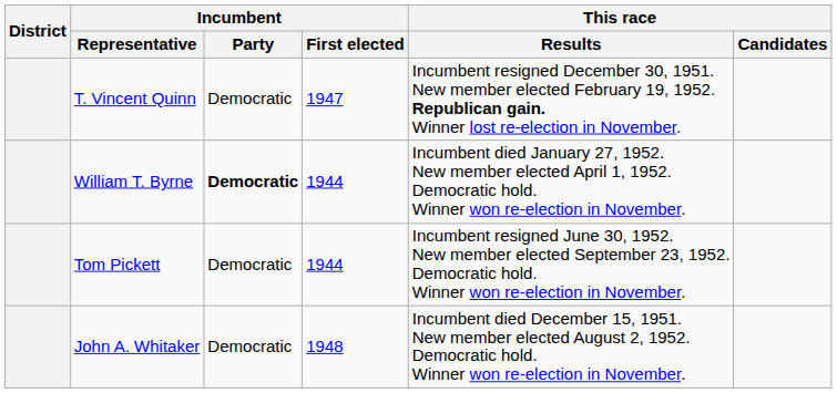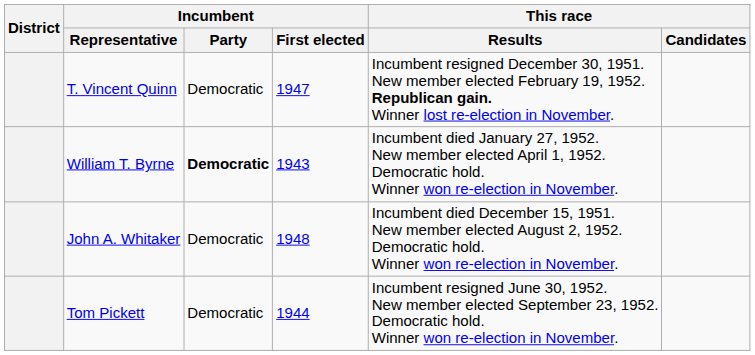 <table class=wikitable>
 <tr>
 <th rowspan=2>District</th>
 <th colspan=3>Incumbent</th>
 <th colspan=2>This race</th>
 </tr>
 <tr>
 <th>Representative</th>
 <th>Party</th>
 <th>First elected</th>
 <th>Results</th>
 <th>Candidates</th>
 </tr>
 <tr>
 <th></th>
 <td><a href='#'>T. Vincent Quinn</a></td>
 <td>Democratic</td>
 <td><a href='#'>1947</a></td>
 <td>Incumbent resigned December 30, 1951.<br>New member elected February 19, 1952.<br><strong>Republican gain.</strong><br>Winner <a href='#'>lost re-election in November</a>.</td>
 <td nowrap></td>
 </tr>
 <tr>
 <th></th>
 <td><a href='#'>William T. Byrne</a></td>
 <td><strong>Democratic</strong></td>
-<td><a href='#'>1944</a></td>
+<td><a href='#'>1943</a></td>
 <td>Incumbent died January 27, 1952.<br>New member elected April 1, 1952.<br>Democratic hold.<br>Winner <a href='#'>won re-election in November</a>.</td>
+<td nowrap></td>
+</tr>
+<tr>
+<th></th>
+<td><a href='#'>John A. Whitaker</a></td>
+<td>Democratic</td>
+<td><a href='#'>1948 </a></td>
+<td>Incumbent died December 15, 1951.<br>New member elected August 2, 1952.<br>Democratic hold.<br>Winner <a href='#'>won re-election in November</a>.</td>
 <td nowrap></td>
 </tr>
 <tr>
 <th></th>
 <td><a href='#'>Tom Pickett</a></td>
 <td>Democratic</td>
 <td><a href='#'>1944</a></td>
 <td>Incumbent resigned June 30, 1952.<br>New member elected September 23, 1952.<br>Democratic hold.<br>Winner <a href='#'>won re-election in November</a>.</td>
 <td nowrap></td>
 </tr>
-<tr>
-<th></th>
-<td><a href='#'>John A. Whitaker</a></td>
-<td>Democratic</td>
-<td><a href='#'>1948 </a></td>
-<td>Incumbent died December 15, 1951.<br>New member elected August 2, 1952.<br>Democratic hold.<br>Winner <a href='#'>won re-election in November</a>.</td>
-<td nowrap></td>
-</tr>
 </table>
